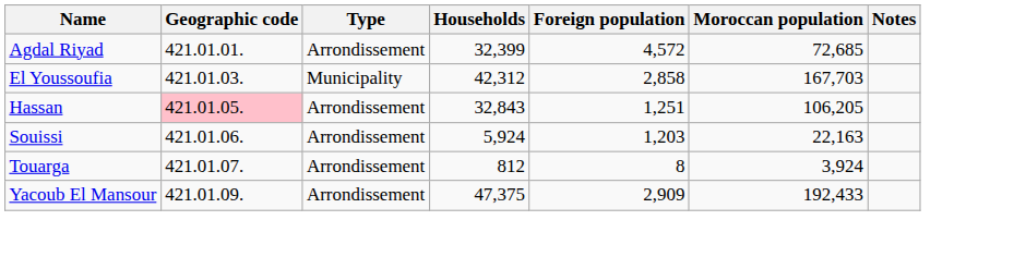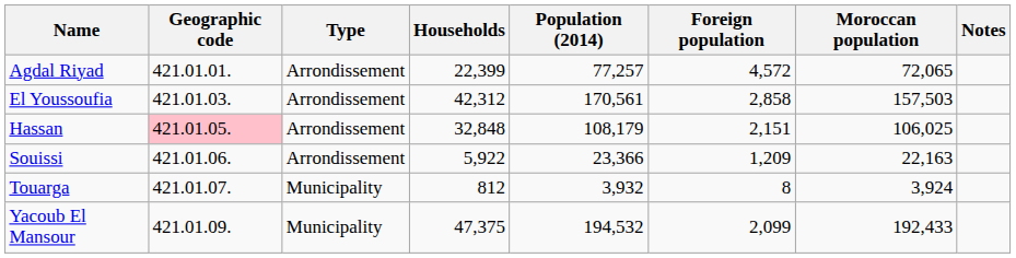 <table class="wikitable sortable">
 <tr>
 <th>Name</th>
 <th>Geographic code</th>
 <th>Type</th>
 <th>Households</th>
+<th>Population (2014)</th>
 <th>Foreign population</th>
 <th>Moroccan population</th>
 <th>Notes</th>
 </tr>
 <tr>
 <td><a href='#'>Agdal Riyad</a></td>
 <td>421.01.01.</td>
 <td>Arrondissement</td>
-<td align="right">32,399</td>
+<td align="right">22,399</td>
+<td align="right">77,257</td>
 <td align="right">4,572</td>
-<td align="right">72,685</td>
+<td align="right">72,065</td>
 <td></td>
 </tr>
 <tr>
 <td><a href='#'>El Youssoufia</a></td>
 <td>421.01.03.</td>
-<td>Municipality</td>
+<td>Arrondissement</td>
 <td align="right">42,312</td>
+<td align="right">170,561</td>
 <td align="right">2,858</td>
-<td align="right">167,703</td>
+<td align="right">157,503</td>
 <td></td>
 </tr>
 <tr>
 <td><a href='#'>Hassan</a></td>
 <td style="background: pink;">421.01.05.</td>
 <td>Arrondissement</td>
-<td align="right">32,843</td>
-<td align="right">1,251</td>
-<td align="right">106,205</td>
+<td align="right">32,848</td>
+<td align="right">108,179</td>
+<td align="right">2,151</td>
+<td align="right">106,025</td>
 <td></td>
 </tr>
 <tr>
 <td><a href='#'>Souissi</a></td>
 <td>421.01.06.</td>
 <td>Arrondissement</td>
-<td align="right">5,924</td>
-<td align="right">1,203</td>
+<td align="right">5,922</td>
+<td align="right">23,366</td>
+<td align="right">1,209</td>
 <td align="right">22,163</td>
 <td></td>
 </tr>
 <tr>
 <td><a href='#'>Touarga</a></td>
 <td>421.01.07.</td>
-<td>Arrondissement</td>
+<td>Municipality</td>
 <td align="right">812</td>
+<td align="right">3,932</td>
 <td align="right">8</td>
 <td align="right">3,924</td>
 <td></td>
 </tr>
 <tr>
 <td><a href='#'>Yacoub El Mansour</a></td>
 <td>421.01.09.</td>
-<td>Arrondissement</td>
+<td>Municipality</td>
 <td align="right">47,375</td>
-<td align="right">2,909</td>
+<td align="right">194,532</td>
+<td align="right">2,099</td>
 <td align="right">192,433</td>
 <td></td>
 </tr>
 </table>
